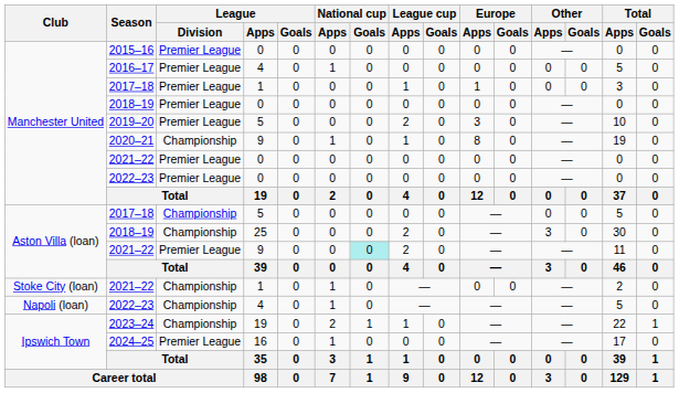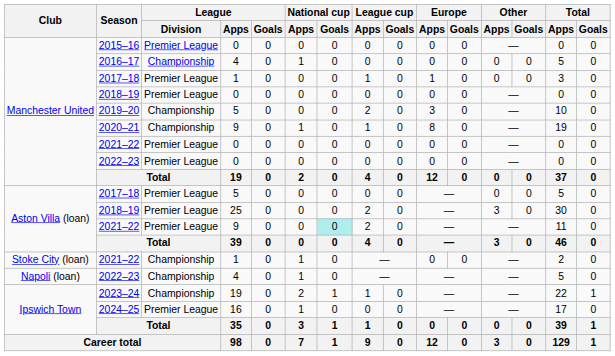 <table class="wikitable" style="text-align: center;">
 <tr>
 <th rowspan="2">Club</th>
 <th rowspan="2">Season</th>
 <th colspan="3">League</th>
 <th colspan="2">National cup</th>
 <th colspan="2">League cup</th>
 <th colspan="2">Europe</th>
 <th colspan="2">Other</th>
 <th colspan="2">Total</th>
 </tr>
 <tr>
 <th>Division</th>
 <th>Apps</th>
 <th>Goals</th>
 <th>Apps</th>
 <th>Goals</th>
 <th>Apps</th>
 <th>Goals</th>
 <th>Apps</th>
 <th>Goals</th>
 <th>Apps</th>
 <th>Goals</th>
 <th>Apps</th>
 <th>Goals</th>
 </tr>
 <tr>
 <td rowspan="9"><a href='#'>Manchester United</a></td>
 <td><a href='#'>2015–16</a></td>
 <td><a href='#'>Premier League</a></td>
 <td>0</td>
 <td>0</td>
 <td>0</td>
 <td>0</td>
 <td>0</td>
 <td>0</td>
 <td>0</td>
 <td>0</td>
 <td colspan="2">—</td>
 <td>0</td>
 <td>0</td>
 </tr>
 <tr>
 <td><a href='#'>2016–17</a></td>
-<td>Premier League</td>
+<td><a href='#'>Championship</a></td>
 <td>4</td>
 <td>0</td>
 <td>1</td>
 <td>0</td>
 <td>0</td>
 <td>0</td>
 <td>0</td>
 <td>0</td>
 <td>0</td>
 <td>0</td>
 <td>5</td>
 <td>0</td>
 </tr>
 <tr>
 <td><a href='#'>2017–18</a></td>
 <td>Premier League</td>
 <td>1</td>
 <td>0</td>
 <td>0</td>
 <td>0</td>
 <td>1</td>
 <td>0</td>
 <td>1</td>
 <td>0</td>
 <td>0</td>
 <td>0</td>
 <td>3</td>
 <td>0</td>
 </tr>
 <tr>
 <td><a href='#'>2018–19</a></td>
 <td>Premier League</td>
 <td>0</td>
 <td>0</td>
 <td>0</td>
 <td>0</td>
 <td>0</td>
 <td>0</td>
 <td>0</td>
 <td>0</td>
 <td colspan="2">—</td>
 <td>0</td>
 <td>0</td>
 </tr>
 <tr>
 <td><a href='#'>2019–20</a></td>
-<td>Premier League</td>
+<td>Championship</td>
 <td>5</td>
 <td>0</td>
 <td>0</td>
 <td>0</td>
 <td>2</td>
 <td>0</td>
 <td>3</td>
 <td>0</td>
 <td colspan="2">—</td>
 <td>10</td>
 <td>0</td>
 </tr>
 <tr>
 <td><a href='#'>2020–21</a></td>
 <td>Championship</td>
 <td>9</td>
 <td>0</td>
 <td>1</td>
 <td>0</td>
 <td>1</td>
 <td>0</td>
 <td>8</td>
 <td>0</td>
 <td colspan="2">—</td>
 <td>19</td>
 <td>0</td>
 </tr>
 <tr>
 <td><a href='#'>2021–22</a></td>
 <td>Premier League</td>
 <td>0</td>
 <td>0</td>
 <td>0</td>
 <td>0</td>
 <td>0</td>
 <td>0</td>
 <td>0</td>
 <td>0</td>
 <td colspan="2">—</td>
 <td>0</td>
 <td>0</td>
 </tr>
 <tr>
 <td><a href='#'>2022–23</a></td>
 <td>Premier League</td>
 <td>0</td>
 <td>0</td>
 <td>0</td>
 <td>0</td>
 <td>0</td>
 <td>0</td>
 <td>0</td>
 <td>0</td>
 <td colspan="2">—</td>
 <td>0</td>
 <td>0</td>
 </tr>
 <tr>
 <th colspan="2">Total</th>
 <th>19</th>
 <th>0</th>
 <th>2</th>
 <th>0</th>
 <th>4</th>
 <th>0</th>
 <th>12</th>
 <th>0</th>
 <th>0</th>
 <th>0</th>
 <th>37</th>
 <th>0</th>
 </tr>
 <tr>
 <td rowspan="4"><a href='#'>Aston Villa</a> (loan)</td>
 <td><a href='#'>2017–18</a></td>
-<td><a href='#'>Championship</a></td>
+<td>Premier League</td>
 <td>5</td>
 <td>0</td>
 <td>0</td>
 <td>0</td>
 <td>0</td>
 <td>0</td>
 <td colspan="2">—</td>
 <td>0</td>
 <td>0</td>
 <td>5</td>
 <td>0</td>
 </tr>
 <tr>
 <td><a href='#'>2018–19</a></td>
-<td>Championship</td>
+<td>Premier League</td>
 <td>25</td>
 <td>0</td>
 <td>0</td>
 <td>0</td>
 <td>2</td>
 <td>0</td>
 <td colspan="2">—</td>
 <td>3</td>
 <td>0</td>
 <td>30</td>
 <td>0</td>
 </tr>
 <tr>
 <td><a href='#'>2021–22</a></td>
 <td>Premier League</td>
 <td>9</td>
 <td>0</td>
 <td>0</td>
 <td style="background: paleturquoise;">0</td>
 <td>2</td>
 <td>0</td>
 <td colspan="2">—</td>
 <td colspan="2">—</td>
 <td>11</td>
 <td>0</td>
 </tr>
 <tr>
 <th colspan="2">Total</th>
 <th>39</th>
 <th>0</th>
 <th>0</th>
 <th>0</th>
 <th>4</th>
 <th>0</th>
 <th colspan="2">—</th>
 <th>3</th>
 <th>0</th>
 <th>46</th>
 <th>0</th>
 </tr>
 <tr>
 <td><a href='#'>Stoke City</a> (loan)</td>
 <td><a href='#'>2021–22</a></td>
 <td>Championship</td>
 <td>1</td>
 <td>0</td>
 <td>1</td>
 <td>0</td>
 <td colspan="2">—</td>
 <td>0</td>
 <td>0</td>
 <td colspan="2">—</td>
 <td>2</td>
 <td>0</td>
 </tr>
 <tr>
 <td><a href='#'>Napoli</a> (loan)</td>
 <td><a href='#'>2022–23</a></td>
 <td>Championship</td>
 <td>4</td>
 <td>0</td>
 <td>1</td>
 <td>0</td>
 <td colspan="2">—</td>
 <td colspan="2">—</td>
 <td colspan="2">—</td>
 <td>5</td>
 <td>0</td>
 </tr>
 <tr>
 <td rowspan="3"><a href='#'>Ipswich Town</a></td>
 <td><a href='#'>2023–24</a></td>
 <td>Championship</td>
 <td>19</td>
 <td>0</td>
 <td>2</td>
 <td>1</td>
 <td>1</td>
 <td>0</td>
 <td colspan="2">—</td>
 <td colspan="2">—</td>
 <td>22</td>
 <td>1</td>
 </tr>
 <tr>
 <td><a href='#'>2024–25</a></td>
 <td>Premier League</td>
 <td>16</td>
 <td>0</td>
 <td>1</td>
 <td>0</td>
 <td>0</td>
 <td>0</td>
 <td colspan="2">—</td>
 <td colspan="2">—</td>
 <td>17</td>
 <td>0</td>
 </tr>
 <tr>
 <th colspan="2">Total</th>
 <th>35</th>
 <th>0</th>
 <th>3</th>
 <th>1</th>
 <th>1</th>
 <th>0</th>
 <th>0</th>
 <th>0</th>
 <th>0</th>
 <th>0</th>
 <th>39</th>
 <th>1</th>
 </tr>
 <tr>
 <th colspan="3">Career total</th>
 <th>98</th>
 <th>0</th>
 <th>7</th>
 <th>1</th>
 <th>9</th>
 <th>0</th>
 <th>12</th>
 <th>0</th>
 <th>3</th>
 <th>0</th>
 <th>129</th>
 <th>1</th>
 </tr>
 </table>
